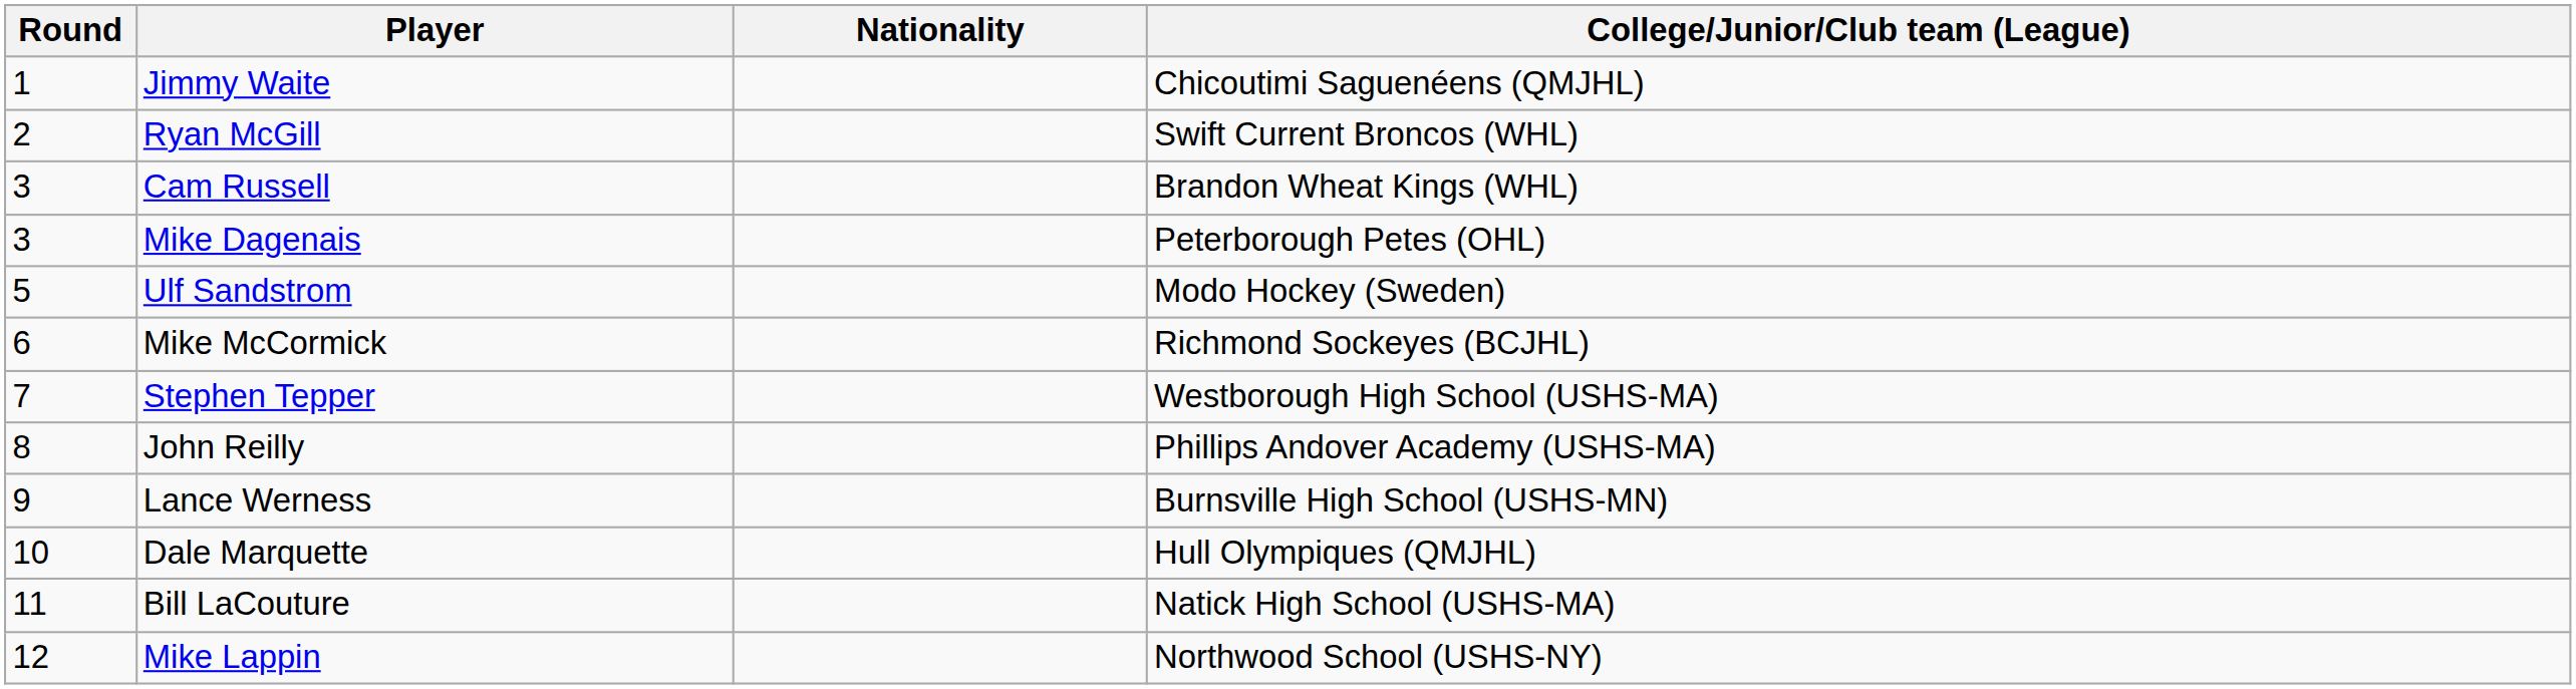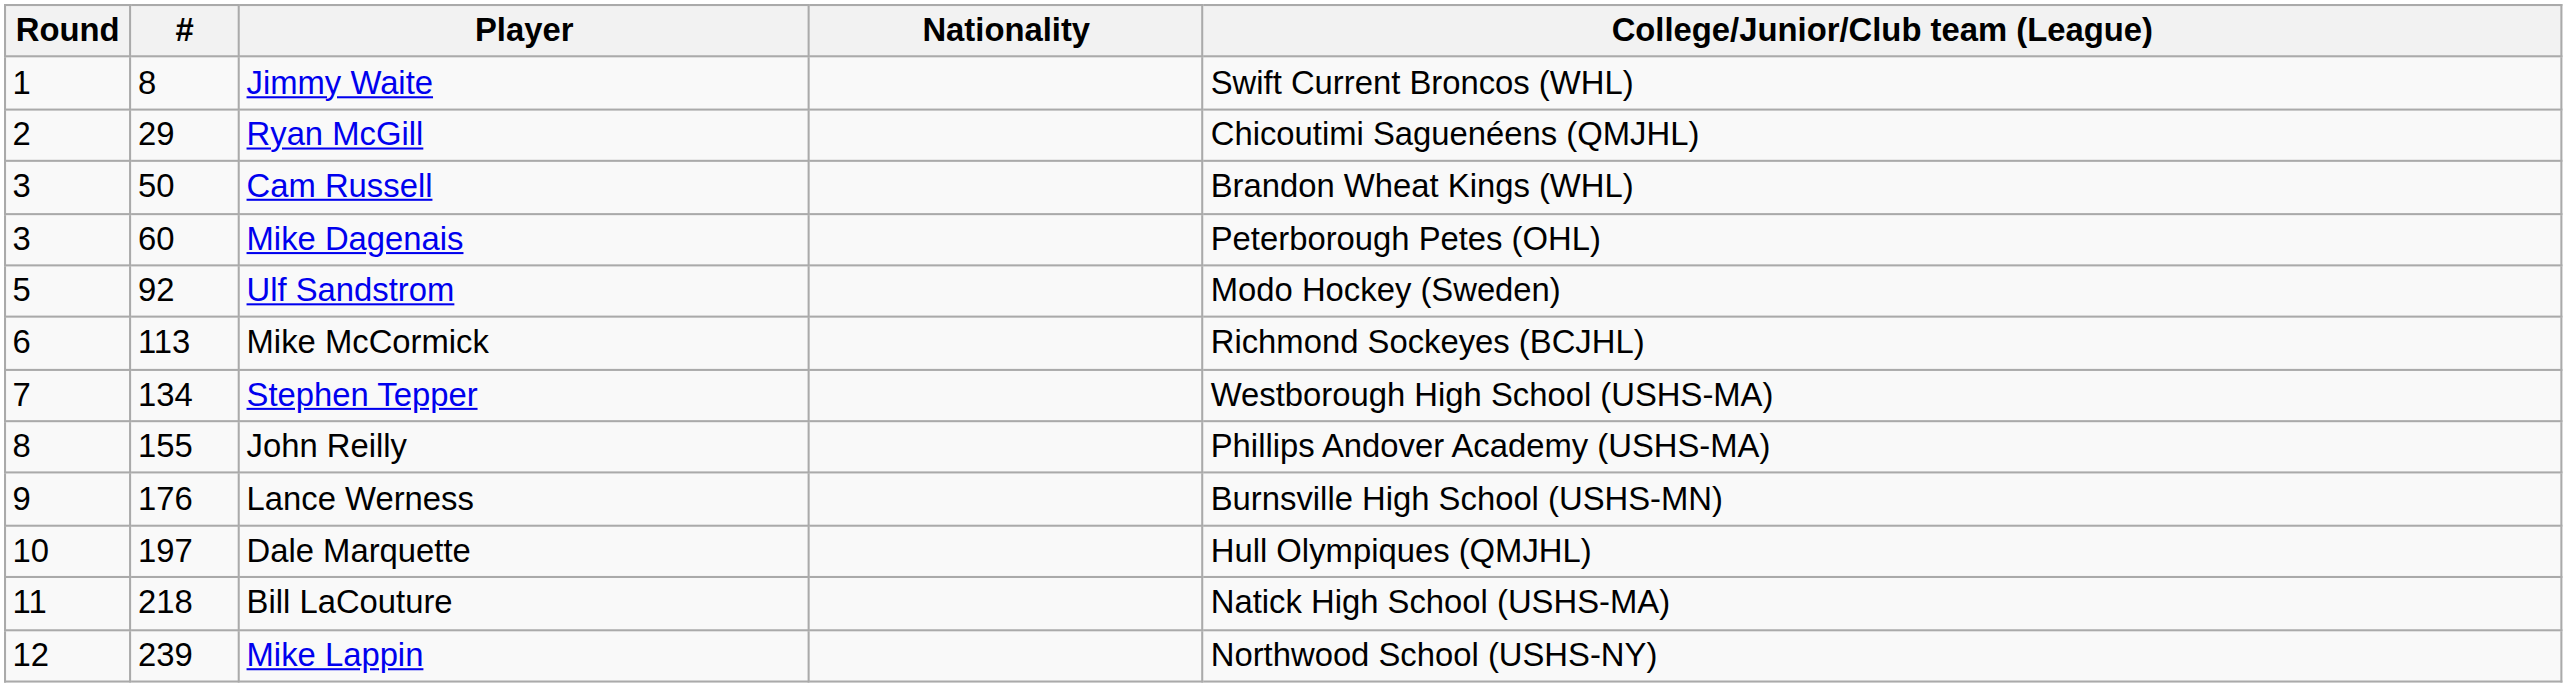 <table class="wikitable">
 <tr align="center">
 <th bgcolor="#DDDDFF" width="4.0%">Round</th>
+<th bgcolor="#DDDDFF" width="4.0%">#</th>
 <th bgcolor="#DDDDFF" width="21.0%">Player</th>
 <th bgcolor="#DDDDFF" width="14.5%">Nationality</th>
 <th bgcolor="#DDDDFF" width="50.0%">College/Junior/Club team (League)</th>
 </tr>
 <tr>
 <td>1</td>
+<td>8</td>
 <td><a href='#'>Jimmy Waite</a></td>
+<td></td>
+<td>Swift Current Broncos (WHL)</td>
+</tr>
+<tr>
+<td>2</td>
+<td>29</td>
+<td><a href='#'>Ryan McGill</a></td>
 <td></td>
 <td>Chicoutimi Saguenéens (QMJHL)</td>
 </tr>
 <tr>
-<td>2</td>
-<td><a href='#'>Ryan McGill</a></td>
-<td></td>
-<td>Swift Current Broncos (WHL)</td>
-</tr>
-<tr>
 <td>3</td>
+<td>50</td>
 <td><a href='#'>Cam Russell</a></td>
 <td></td>
 <td>Brandon Wheat Kings (WHL)</td>
 </tr>
 <tr>
 <td>3</td>
+<td>60</td>
 <td><a href='#'>Mike Dagenais</a></td>
 <td></td>
 <td>Peterborough Petes (OHL)</td>
 </tr>
 <tr>
 <td>5</td>
+<td>92</td>
 <td><a href='#'>Ulf Sandstrom</a></td>
 <td></td>
 <td>Modo Hockey (Sweden)</td>
 </tr>
 <tr>
 <td>6</td>
+<td>113</td>
 <td>Mike McCormick</td>
 <td></td>
 <td>Richmond Sockeyes (BCJHL)</td>
 </tr>
 <tr>
 <td>7</td>
+<td>134</td>
 <td><a href='#'>Stephen Tepper</a></td>
 <td></td>
 <td>Westborough High School (USHS-MA)</td>
 </tr>
 <tr>
 <td>8</td>
+<td>155</td>
 <td>John Reilly</td>
 <td></td>
 <td>Phillips Andover Academy (USHS-MA)</td>
 </tr>
 <tr>
 <td>9</td>
+<td>176</td>
 <td>Lance Werness</td>
 <td></td>
 <td>Burnsville High School (USHS-MN)</td>
 </tr>
 <tr>
 <td>10</td>
+<td>197</td>
 <td>Dale Marquette</td>
 <td></td>
 <td>Hull Olympiques (QMJHL)</td>
 </tr>
 <tr>
 <td>11</td>
+<td>218</td>
 <td>Bill LaCouture</td>
 <td></td>
 <td>Natick High School (USHS-MA)</td>
 </tr>
 <tr>
 <td>12</td>
+<td>239</td>
 <td><a href='#'>Mike Lappin</a></td>
 <td></td>
 <td>Northwood School (USHS-NY)</td>
 </tr>
 </table>
